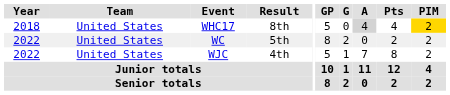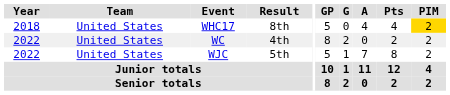 <table border="0" cellpadding="1" cellspacing="0" ID="Table3" style="text-align:center; width:40em">
 <tr bgcolor="#e0e0e0">
 <th>Year</th>
 <th>Team</th>
 <th>Event</th>
 <th>Result</th>
 <th rowspan="99" bgcolor="#ffffff"></th>
 <th>GP</th>
 <th>G</th>
 <th>A</th>
 <th>Pts</th>
 <th>PIM</th>
 </tr>
 <tr>
 <td><a href='#'>2018</a></td>
 <td><a href='#'>United States</a></td>
 <td><a href='#'>WHC17</a></td>
 <td>8th</td>
 <td>5</td>
 <td>0</td>
-<td style="background: lightgrey;">4</td>
+<td>4</td>
 <td>4</td>
 <td style="background: gold;">2</td>
 </tr>
 <tr bgcolor="#f0f0f0">
 <td><a href='#'>2022</a></td>
 <td><a href='#'>United States</a></td>
 <td><a href='#'>WC</a></td>
-<td>5th</td>
+<td>4th</td>
 <td>8</td>
 <td>2</td>
 <td>0</td>
 <td>2</td>
 <td>2</td>
 </tr>
 <tr>
 <td><a href='#'>2022</a></td>
 <td><a href='#'>United States</a></td>
 <td><a href='#'>WJC</a></td>
-<td>4th</td>
+<td>5th</td>
 <td>5</td>
 <td>1</td>
 <td>7</td>
 <td>8</td>
 <td>2</td>
 </tr>
 <tr bgcolor="#e0e0e0">
 <th colspan="4">Junior totals</th>
 <th>10</th>
 <th>1</th>
 <th>11</th>
 <th>12</th>
 <th>4</th>
 </tr>
 <tr bgcolor="#e0e0e0">
 <th colspan="4">Senior totals</th>
 <th>8</th>
 <th>2</th>
 <th>0</th>
 <th>2</th>
 <th>2</th>
 </tr>
 </table>
